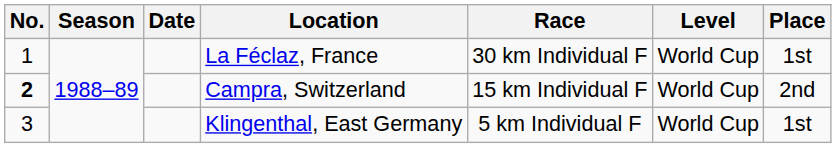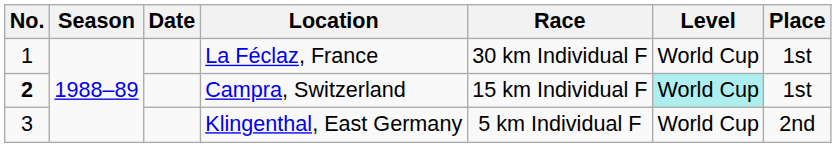 <table class="wikitable sortable" style="text-align: center;">
 <tr>
 <th scope="col">No.</th>
 <th scope="col">Season</th>
 <th scope="col">Date</th>
 <th scope="col">Location</th>
 <th scope="col">Race</th>
 <th scope="col">Level</th>
 <th scope="col">Place</th>
 </tr>
 <tr>
 <td>1</td>
 <td rowspan=3><a href='#'>1988–89</a></td>
 <td style="text-align: right;"></td>
 <td style="text-align: left;"> <a href='#'>La Féclaz</a>, France</td>
 <td>30 km Individual F</td>
 <td>World Cup</td>
 <td>1st</td>
 </tr>
 <tr>
 <td><strong>2</strong></td>
 <td style="text-align: right;"></td>
 <td style="text-align: left;"> <a href='#'>Campra</a>, Switzerland</td>
 <td>15 km Individual F</td>
-<td>World Cup</td>
-<td>2nd</td>
+<td style="background: paleturquoise;">World Cup</td>
+<td>1st</td>
 </tr>
 <tr>
 <td>3</td>
 <td style="text-align: right;"></td>
 <td style="text-align: left;"> <a href='#'>Klingenthal</a>, East Germany</td>
 <td>5 km Individual F</td>
 <td>World Cup</td>
-<td>1st</td>
+<td>2nd</td>
 </tr>
 </table>
